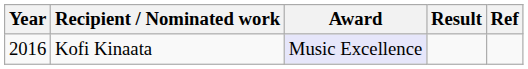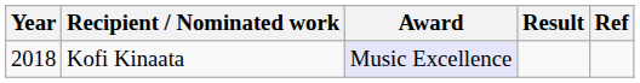 <table class="wikitable">
 <tr>
 <th>Year</th>
 <th>Recipient / Nominated work</th>
 <th>Award</th>
 <th>Result</th>
 <th>Ref</th>
 </tr>
 <tr>
-<td>2016</td>
+<td>2018</td>
 <td>Kofi Kinaata</td>
 <td style="background: lavender;">Music Excellence</td>
 <td></td>
 <td></td>
 </tr>
 </table>
